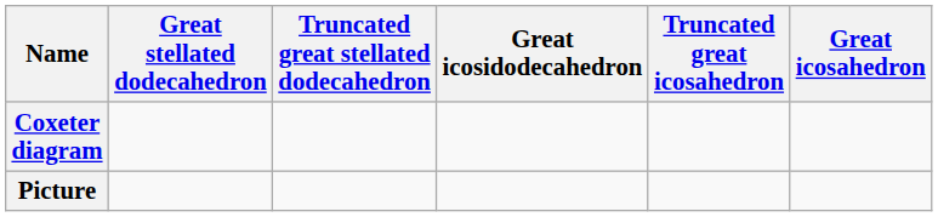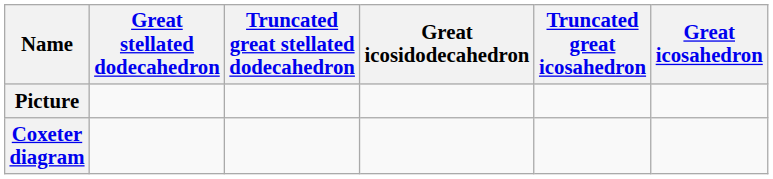 <table class="wikitable" width=500>
 <tr>
 <th>Name</th>
 <th><a href='#'>Great<br>stellated<br>dodecahedron</a></th>
 <th><a href='#'>Truncated great stellated dodecahedron</a></th>
 <th>Great<br>icosidodecahedron</th>
 <th><a href='#'>Truncated<br>great<br>icosahedron</a></th>
 <th><a href='#'>Great<br>icosahedron</a></th>
 </tr>
+<tr>
+<th>Picture</th>
+<td></td>
+<td></td>
+<td></td>
+<td></td>
+<td></td>
+</tr>
 <tr align=center>
 <th><a href='#'>Coxeter<br>diagram</a></th>
 <td></td>
 <td></td>
 <td></td>
 <td></td>
 <td></td>
 </tr>
-<tr>
-<th>Picture</th>
-<td></td>
-<td></td>
-<td></td>
-<td></td>
-<td></td>
-</tr>
 </table>
